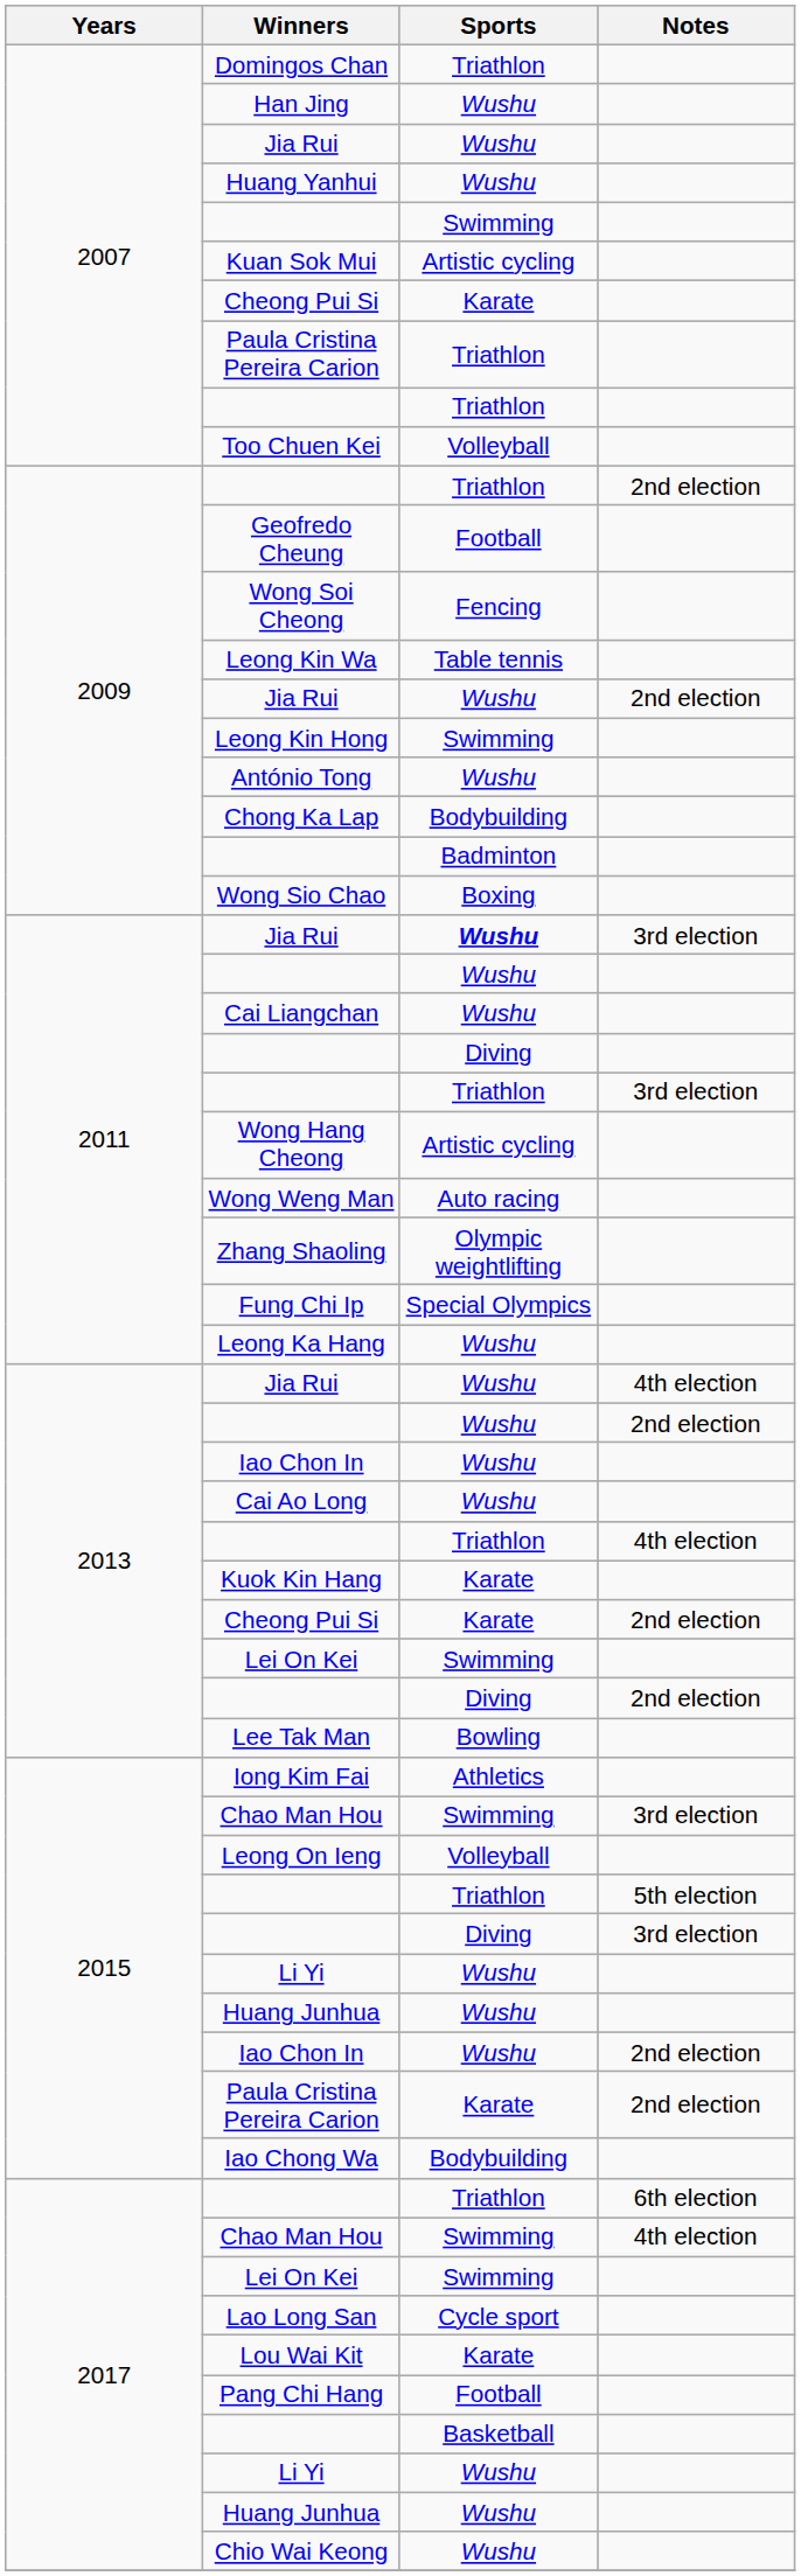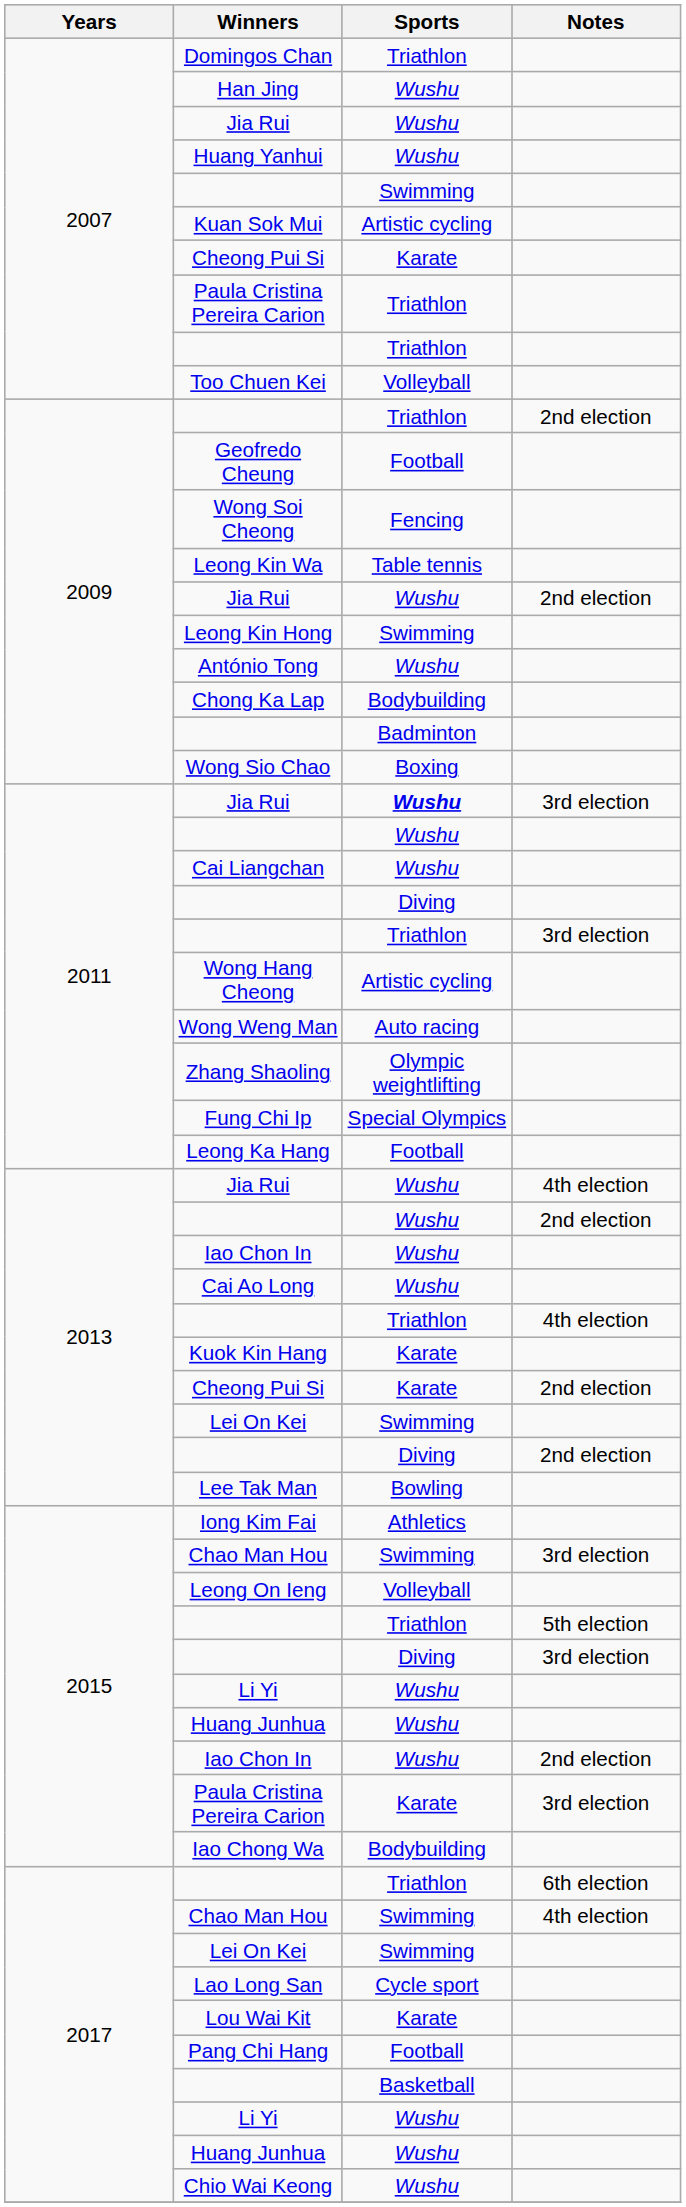 <table class="wikitable" style="text-align: center;font-size:small;">
 <tr>
 <th width="100">Years</th>
 <th width="100">Winners</th>
 <th width="100">Sports</th>
 <th width="100">Notes</th>
 </tr>
 <tr>
 <td rowspan="10">2007</td>
 <td><a href='#'>Domingos Chan</a></td>
 <td><a href='#'>Triathlon</a></td>
 <td></td>
 </tr>
 <tr>
 <td><a href='#'>Han Jing</a></td>
 <td><em><a href='#'>Wushu</a></em></td>
 <td></td>
 </tr>
 <tr>
 <td><a href='#'>Jia Rui</a></td>
 <td><em><a href='#'>Wushu</a></em></td>
 <td></td>
 </tr>
 <tr>
 <td><a href='#'>Huang Yanhui</a></td>
 <td><em><a href='#'>Wushu</a></em></td>
 <td></td>
 </tr>
 <tr>
 <td></td>
 <td><a href='#'>Swimming</a></td>
 <td></td>
 </tr>
 <tr>
 <td><a href='#'>Kuan Sok Mui</a></td>
 <td><a href='#'>Artistic cycling</a></td>
 <td></td>
 </tr>
 <tr>
 <td><a href='#'>Cheong Pui Si</a></td>
 <td><a href='#'>Karate</a></td>
 <td></td>
 </tr>
 <tr>
 <td><a href='#'>Paula Cristina Pereira Carion</a></td>
 <td><a href='#'>Triathlon</a></td>
 <td></td>
 </tr>
 <tr>
 <td></td>
 <td><a href='#'>Triathlon</a></td>
 <td></td>
 </tr>
 <tr>
 <td><a href='#'>Too Chuen Kei</a></td>
 <td><a href='#'>Volleyball</a></td>
 <td></td>
 </tr>
 <tr>
 <td rowspan="10">2009</td>
 <td></td>
 <td><a href='#'>Triathlon</a></td>
 <td>2nd election</td>
 </tr>
 <tr>
 <td><a href='#'>Geofredo Cheung</a></td>
 <td><a href='#'>Football</a></td>
 <td></td>
 </tr>
 <tr>
 <td><a href='#'>Wong Soi Cheong</a></td>
 <td><a href='#'>Fencing</a></td>
 <td></td>
 </tr>
 <tr>
 <td><a href='#'>Leong Kin Wa</a></td>
 <td><a href='#'>Table tennis</a></td>
 <td></td>
 </tr>
 <tr>
 <td><a href='#'>Jia Rui</a></td>
 <td><em><a href='#'>Wushu</a></em></td>
 <td>2nd election</td>
 </tr>
 <tr>
 <td><a href='#'>Leong Kin Hong</a></td>
 <td><a href='#'>Swimming</a></td>
 <td></td>
 </tr>
 <tr>
 <td><a href='#'>António Tong</a></td>
 <td><em><a href='#'>Wushu</a></em></td>
 <td></td>
 </tr>
 <tr>
 <td><a href='#'>Chong Ka Lap</a></td>
 <td><a href='#'>Bodybuilding</a></td>
 <td></td>
 </tr>
 <tr>
 <td></td>
 <td><a href='#'>Badminton</a></td>
 <td></td>
 </tr>
 <tr>
 <td><a href='#'>Wong Sio Chao</a></td>
 <td><a href='#'>Boxing</a></td>
 <td></td>
 </tr>
 <tr>
 <td rowspan="10">2011</td>
 <td><a href='#'>Jia Rui</a></td>
 <td><strong><em><a href='#'>Wushu</a></em></strong></td>
 <td>3rd election</td>
 </tr>
 <tr>
 <td></td>
 <td><em><a href='#'>Wushu</a></em></td>
 <td></td>
 </tr>
 <tr>
 <td><a href='#'>Cai Liangchan</a></td>
 <td><em><a href='#'>Wushu</a></em></td>
 <td></td>
 </tr>
 <tr>
 <td></td>
 <td><a href='#'>Diving</a></td>
 <td></td>
 </tr>
 <tr>
 <td></td>
 <td><a href='#'>Triathlon</a></td>
 <td>3rd election</td>
 </tr>
 <tr>
 <td><a href='#'>Wong Hang Cheong</a></td>
 <td><a href='#'>Artistic cycling</a></td>
 <td></td>
 </tr>
 <tr>
 <td><a href='#'>Wong Weng Man</a></td>
 <td><a href='#'>Auto racing</a></td>
 <td></td>
 </tr>
 <tr>
 <td><a href='#'>Zhang Shaoling</a></td>
 <td><a href='#'>Olympic weightlifting</a></td>
 <td></td>
 </tr>
 <tr>
 <td><a href='#'>Fung Chi Ip</a></td>
 <td><a href='#'>Special Olympics</a></td>
 <td></td>
 </tr>
 <tr>
 <td><a href='#'>Leong Ka Hang</a></td>
-<td><em><a href='#'>Wushu</a></em></td>
+<td><a href='#'>Football</a></td>
 <td></td>
 </tr>
 <tr>
 <td rowspan="10">2013</td>
 <td><a href='#'>Jia Rui</a></td>
 <td><em><a href='#'>Wushu</a></em></td>
 <td>4th election</td>
 </tr>
 <tr>
 <td></td>
 <td><em><a href='#'>Wushu</a></em></td>
 <td>2nd election</td>
 </tr>
 <tr>
 <td><a href='#'>Iao Chon In</a></td>
 <td><em><a href='#'>Wushu</a></em></td>
 <td></td>
 </tr>
 <tr>
 <td><a href='#'>Cai Ao Long</a></td>
 <td><em><a href='#'>Wushu</a></em></td>
 <td></td>
 </tr>
 <tr>
 <td></td>
 <td><a href='#'>Triathlon</a></td>
 <td>4th election</td>
 </tr>
 <tr>
 <td><a href='#'>Kuok Kin Hang</a></td>
 <td><a href='#'>Karate</a></td>
 <td></td>
 </tr>
 <tr>
 <td><a href='#'>Cheong Pui Si</a></td>
 <td><a href='#'>Karate</a></td>
 <td>2nd election</td>
 </tr>
 <tr>
 <td><a href='#'>Lei On Kei</a></td>
 <td><a href='#'>Swimming</a></td>
 <td></td>
 </tr>
 <tr>
 <td></td>
 <td><a href='#'>Diving</a></td>
 <td>2nd election</td>
 </tr>
 <tr>
 <td><a href='#'>Lee Tak Man</a></td>
 <td><a href='#'>Bowling</a></td>
 <td></td>
 </tr>
 <tr>
 <td rowspan="10">2015</td>
 <td><a href='#'>Iong Kim Fai</a></td>
 <td><a href='#'>Athletics</a></td>
 <td></td>
 </tr>
 <tr>
 <td><a href='#'>Chao Man Hou</a></td>
 <td><a href='#'>Swimming</a></td>
 <td>3rd election</td>
 </tr>
 <tr>
 <td><a href='#'>Leong On Ieng</a></td>
 <td><a href='#'>Volleyball</a></td>
 <td></td>
 </tr>
 <tr>
 <td></td>
 <td><a href='#'>Triathlon</a></td>
 <td>5th election</td>
 </tr>
 <tr>
 <td></td>
 <td><a href='#'>Diving</a></td>
 <td>3rd election</td>
 </tr>
 <tr>
 <td><a href='#'>Li Yi</a></td>
 <td><em><a href='#'>Wushu</a></em></td>
 <td></td>
 </tr>
 <tr>
 <td><a href='#'>Huang Junhua</a></td>
 <td><em><a href='#'>Wushu</a></em></td>
 <td></td>
 </tr>
 <tr>
 <td><a href='#'>Iao Chon In</a></td>
 <td><em><a href='#'>Wushu</a></em></td>
 <td>2nd election</td>
 </tr>
 <tr>
 <td><a href='#'>Paula Cristina Pereira Carion</a></td>
 <td><a href='#'>Karate</a></td>
-<td>2nd election</td>
+<td>3rd election</td>
 </tr>
 <tr>
 <td><a href='#'>Iao Chong Wa</a></td>
 <td><a href='#'>Bodybuilding</a></td>
 <td></td>
 </tr>
 <tr>
 <td rowspan="10">2017</td>
 <td></td>
 <td><a href='#'>Triathlon</a></td>
 <td>6th election</td>
 </tr>
 <tr>
 <td><a href='#'>Chao Man Hou</a></td>
 <td><a href='#'>Swimming</a></td>
 <td>4th election</td>
 </tr>
 <tr>
 <td><a href='#'>Lei On Kei</a></td>
 <td><a href='#'>Swimming</a></td>
 <td></td>
 </tr>
 <tr>
 <td><a href='#'>Lao Long San</a></td>
 <td><a href='#'>Cycle sport</a></td>
 <td></td>
 </tr>
 <tr>
 <td><a href='#'>Lou Wai Kit</a></td>
 <td><a href='#'>Karate</a></td>
 <td></td>
 </tr>
 <tr>
 <td><a href='#'>Pang Chi Hang</a></td>
 <td><a href='#'>Football</a></td>
 <td></td>
 </tr>
 <tr>
 <td></td>
 <td><a href='#'>Basketball</a></td>
 <td></td>
 </tr>
 <tr>
 <td><a href='#'>Li Yi</a></td>
 <td><em><a href='#'>Wushu</a></em></td>
 <td></td>
 </tr>
 <tr>
 <td><a href='#'>Huang Junhua</a></td>
 <td><em><a href='#'>Wushu</a></em></td>
 <td></td>
 </tr>
 <tr>
 <td><a href='#'>Chio Wai Keong</a></td>
 <td><em><a href='#'>Wushu</a></em></td>
 <td></td>
 </tr>
 <tr>
 </tr>
 </table>
